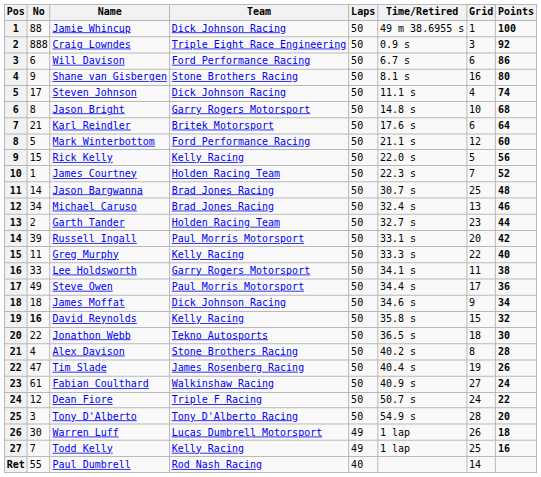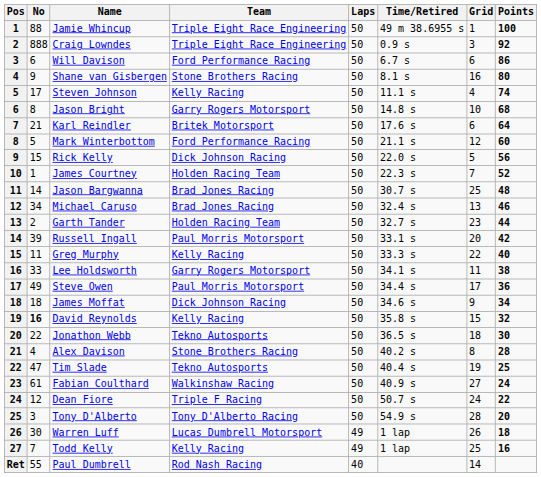 <table class="wikitable" style="font-size: 95%;">
 <tr>
 <th>Pos</th>
 <th>No</th>
 <th>Name</th>
 <th>Team</th>
 <th>Laps</th>
 <th>Time/Retired</th>
 <th>Grid</th>
 <th>Points</th>
 </tr>
 <tr>
 <th>1</th>
 <td>88</td>
 <td><a href='#'>Jamie Whincup</a></td>
-<td><a href='#'>Dick Johnson Racing</a></td>
+<td><a href='#'>Triple Eight Race Engineering</a></td>
 <td>50</td>
 <td>49 m 38.6955 s</td>
 <td>1</td>
 <td><strong>100</strong></td>
 </tr>
 <tr>
 <th>2</th>
 <td>888</td>
 <td><a href='#'>Craig Lowndes</a></td>
 <td><a href='#'>Triple Eight Race Engineering</a></td>
 <td>50</td>
 <td>0.9 s</td>
 <td>3</td>
 <td><strong>92</strong></td>
 </tr>
 <tr>
 <th>3</th>
 <td>6</td>
 <td><a href='#'>Will Davison</a></td>
 <td><a href='#'>Ford Performance Racing</a></td>
 <td>50</td>
 <td>6.7 s</td>
 <td>6</td>
 <td><strong>86</strong></td>
 </tr>
 <tr>
 <th>4</th>
 <td>9</td>
 <td><a href='#'>Shane van Gisbergen</a></td>
 <td><a href='#'>Stone Brothers Racing</a></td>
 <td>50</td>
 <td>8.1 s</td>
 <td>16</td>
 <td><strong>80</strong></td>
 </tr>
 <tr>
 <th>5</th>
 <td>17</td>
 <td><a href='#'>Steven Johnson</a></td>
-<td><a href='#'>Dick Johnson Racing</a></td>
+<td><a href='#'>Kelly Racing</a></td>
 <td>50</td>
 <td>11.1 s</td>
 <td>4</td>
 <td><strong>74</strong></td>
 </tr>
 <tr>
 <th>6</th>
 <td>8</td>
 <td><a href='#'>Jason Bright</a></td>
 <td><a href='#'>Garry Rogers Motorsport</a></td>
 <td>50</td>
 <td>14.8 s</td>
 <td>10</td>
 <td><strong>68</strong></td>
 </tr>
 <tr>
 <th>7</th>
 <td>21</td>
 <td><a href='#'>Karl Reindler</a></td>
 <td><a href='#'>Britek Motorsport</a></td>
 <td>50</td>
 <td>17.6 s</td>
 <td>6</td>
 <td><strong>64</strong></td>
 </tr>
 <tr>
 <th>8</th>
 <td>5</td>
 <td><a href='#'>Mark Winterbottom</a></td>
 <td><a href='#'>Ford Performance Racing</a></td>
 <td>50</td>
 <td>21.1 s</td>
 <td>12</td>
 <td><strong>60</strong></td>
 </tr>
 <tr>
 <th>9</th>
 <td>15</td>
 <td><a href='#'>Rick Kelly</a></td>
-<td><a href='#'>Kelly Racing</a></td>
+<td><a href='#'>Dick Johnson Racing</a></td>
 <td>50</td>
 <td>22.0 s</td>
 <td>5</td>
 <td><strong>56</strong></td>
 </tr>
 <tr>
 <th>10</th>
 <td>1</td>
 <td><a href='#'>James Courtney</a></td>
 <td><a href='#'>Holden Racing Team</a></td>
 <td>50</td>
 <td>22.3 s</td>
 <td>7</td>
 <td><strong>52</strong></td>
 </tr>
 <tr>
 <th>11</th>
 <td>14</td>
 <td><a href='#'>Jason Bargwanna</a></td>
 <td><a href='#'>Brad Jones Racing</a></td>
 <td>50</td>
 <td>30.7 s</td>
 <td>25</td>
 <td><strong>48</strong></td>
 </tr>
 <tr>
 <th>12</th>
 <td>34</td>
 <td><a href='#'>Michael Caruso</a></td>
 <td><a href='#'>Brad Jones Racing</a></td>
 <td>50</td>
 <td>32.4 s</td>
 <td>13</td>
 <td><strong>46</strong></td>
 </tr>
 <tr>
 <th>13</th>
 <td>2</td>
 <td><a href='#'>Garth Tander</a></td>
 <td><a href='#'>Holden Racing Team</a></td>
 <td>50</td>
 <td>32.7 s</td>
 <td>23</td>
 <td><strong>44</strong></td>
 </tr>
 <tr>
 <th>14</th>
 <td>39</td>
 <td><a href='#'>Russell Ingall</a></td>
 <td><a href='#'>Paul Morris Motorsport</a></td>
 <td>50</td>
 <td>33.1 s</td>
 <td>20</td>
 <td><strong>42</strong></td>
 </tr>
 <tr>
 <th>15</th>
 <td>11</td>
 <td><a href='#'>Greg Murphy</a></td>
 <td><a href='#'>Kelly Racing</a></td>
 <td>50</td>
 <td>33.3 s</td>
 <td>22</td>
 <td><strong>40</strong></td>
 </tr>
 <tr>
 <th>16</th>
 <td>33</td>
 <td><a href='#'>Lee Holdsworth</a></td>
 <td><a href='#'>Garry Rogers Motorsport</a></td>
 <td>50</td>
 <td>34.1 s</td>
 <td>11</td>
 <td><strong>38</strong></td>
 </tr>
 <tr>
 <th>17</th>
 <td>49</td>
 <td><a href='#'>Steve Owen</a></td>
 <td><a href='#'>Paul Morris Motorsport</a></td>
 <td>50</td>
 <td>34.4 s</td>
 <td>17</td>
 <td><strong>36</strong></td>
 </tr>
 <tr>
 <th>18</th>
 <td>18</td>
 <td><a href='#'>James Moffat</a></td>
 <td><a href='#'>Dick Johnson Racing</a></td>
 <td>50</td>
 <td>34.6 s</td>
 <td>9</td>
 <td><strong>34</strong></td>
 </tr>
 <tr>
 <th>19</th>
 <td><strong>16</strong></td>
 <td><a href='#'>David Reynolds</a></td>
 <td><a href='#'>Kelly Racing</a></td>
 <td>50</td>
 <td>35.8 s</td>
 <td>15</td>
 <td><strong>32</strong></td>
 </tr>
 <tr>
 <th>20</th>
 <td>22</td>
 <td><a href='#'>Jonathon Webb</a></td>
 <td><a href='#'>Tekno Autosports</a></td>
 <td>50</td>
 <td>36.5 s</td>
 <td>18</td>
 <td><strong>30</strong></td>
 </tr>
 <tr>
 <th>21</th>
 <td>4</td>
 <td><a href='#'>Alex Davison</a></td>
 <td><a href='#'>Stone Brothers Racing</a></td>
 <td>50</td>
 <td>40.2 s</td>
 <td>8</td>
 <td><strong>28</strong></td>
 </tr>
 <tr>
 <th>22</th>
 <td>47</td>
 <td><a href='#'>Tim Slade</a></td>
-<td><a href='#'>James Rosenberg Racing</a></td>
+<td><a href='#'>Tekno Autosports</a></td>
 <td>50</td>
 <td>40.4 s</td>
 <td>19</td>
-<td><strong>26</strong></td>
+<td><strong>25</strong></td>
 </tr>
 <tr>
 <th>23</th>
 <td>61</td>
 <td><a href='#'>Fabian Coulthard</a></td>
 <td><a href='#'>Walkinshaw Racing</a></td>
 <td>50</td>
 <td>40.9 s</td>
 <td>27</td>
 <td><strong>24</strong></td>
 </tr>
 <tr>
 <th>24</th>
 <td>12</td>
 <td><a href='#'>Dean Fiore</a></td>
 <td><a href='#'>Triple F Racing</a></td>
 <td>50</td>
 <td>50.7 s</td>
 <td>24</td>
 <td><strong>22</strong></td>
 </tr>
 <tr>
 <th>25</th>
 <td>3</td>
 <td><a href='#'>Tony D'Alberto</a></td>
 <td><a href='#'>Tony D'Alberto Racing</a></td>
 <td>50</td>
 <td>54.9 s</td>
 <td>28</td>
 <td><strong>20</strong></td>
 </tr>
 <tr>
 <th>26</th>
 <td>30</td>
 <td><a href='#'>Warren Luff</a></td>
 <td><a href='#'>Lucas Dumbrell Motorsport</a></td>
 <td>49</td>
 <td> 1 lap</td>
 <td>26</td>
 <td><strong>18</strong></td>
 </tr>
 <tr>
 <th>27</th>
 <td>7</td>
 <td><a href='#'>Todd Kelly</a></td>
 <td><a href='#'>Kelly Racing</a></td>
 <td>49</td>
 <td> 1 lap</td>
 <td>25</td>
 <td><strong>16</strong></td>
 </tr>
 <tr>
 <th>Ret</th>
 <td>55</td>
 <td><a href='#'>Paul Dumbrell</a></td>
 <td><a href='#'>Rod Nash Racing</a></td>
 <td>40</td>
 <td></td>
 <td>14</td>
 <td></td>
 </tr>
 </table>
